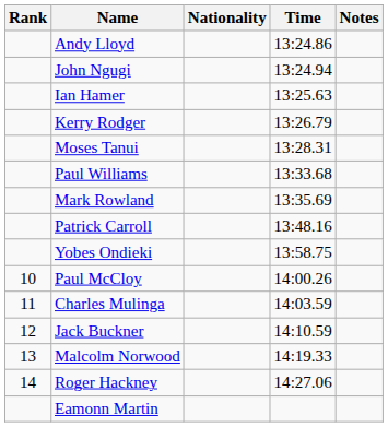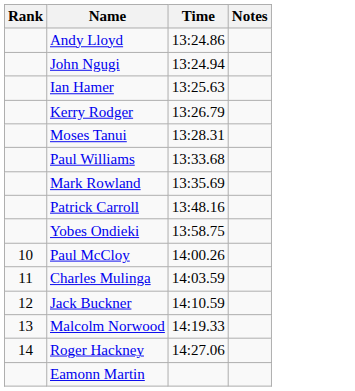 <table class="wikitable sortable" style=" text-align:center">
 <tr>
 <th>Rank</th>
 <th>Name</th>
-<th>Nationality</th>
 <th>Time</th>
 <th>Notes</th>
 </tr>
 <tr>
 <td></td>
 <td align=left><a href='#'>Andy Lloyd</a></td>
-<td align=left></td>
 <td>13:24.86</td>
 <td></td>
 </tr>
 <tr>
 <td></td>
 <td align=left><a href='#'>John Ngugi</a></td>
-<td align=left></td>
 <td>13:24.94</td>
 <td></td>
 </tr>
 <tr>
 <td></td>
 <td align=left><a href='#'>Ian Hamer</a></td>
-<td align=left></td>
 <td>13:25.63</td>
 <td></td>
 </tr>
 <tr>
 <td></td>
 <td align=left><a href='#'>Kerry Rodger</a></td>
-<td align=left></td>
 <td>13:26.79</td>
 <td></td>
 </tr>
 <tr>
 <td></td>
 <td align=left><a href='#'>Moses Tanui</a></td>
-<td align=left></td>
 <td>13:28.31</td>
 <td></td>
 </tr>
 <tr>
 <td></td>
 <td align=left><a href='#'>Paul Williams</a></td>
-<td align=left></td>
 <td>13:33.68</td>
 <td></td>
 </tr>
 <tr>
 <td></td>
 <td align=left><a href='#'>Mark Rowland</a></td>
-<td align=left></td>
 <td>13:35.69</td>
 <td></td>
 </tr>
 <tr>
 <td></td>
 <td align=left><a href='#'>Patrick Carroll</a></td>
-<td align=left></td>
 <td>13:48.16</td>
 <td></td>
 </tr>
 <tr>
 <td></td>
 <td align=left><a href='#'>Yobes Ondieki</a></td>
-<td align=left></td>
 <td>13:58.75</td>
 <td></td>
 </tr>
 <tr>
 <td>10</td>
 <td align=left><a href='#'>Paul McCloy</a></td>
-<td align=left></td>
 <td>14:00.26</td>
 <td></td>
 </tr>
 <tr>
 <td>11</td>
 <td align=left><a href='#'>Charles Mulinga</a></td>
-<td align=left></td>
 <td>14:03.59</td>
 <td></td>
 </tr>
 <tr>
 <td>12</td>
 <td align=left><a href='#'>Jack Buckner</a></td>
-<td align=left></td>
 <td>14:10.59</td>
 <td></td>
 </tr>
 <tr>
 <td>13</td>
 <td align=left><a href='#'>Malcolm Norwood</a></td>
-<td align=left></td>
 <td>14:19.33</td>
 <td></td>
 </tr>
 <tr>
 <td>14</td>
 <td align=left><a href='#'>Roger Hackney</a></td>
-<td align=left></td>
 <td>14:27.06</td>
 <td></td>
 </tr>
 <tr>
 <td></td>
 <td align=left><a href='#'>Eamonn Martin</a></td>
-<td align=left></td>
 <td></td>
 <td></td>
 </tr>
 </table>
